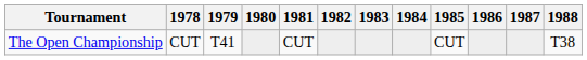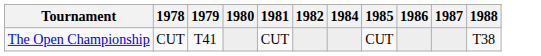 <table class="wikitable" style="font-size:95%;text-align:center;">
 <tr>
 <th>Tournament</th>
 <th>1978</th>
 <th>1979</th>
 <th>1980</th>
 <th>1981</th>
 <th>1982</th>
-<th>1983</th>
 <th>1984</th>
 <th>1985</th>
 <th>1986</th>
 <th>1987</th>
 <th>1988</th>
 </tr>
 <tr>
 <td align=left><a href='#'>The Open Championship</a></td>
 <td>CUT</td>
 <td>T41</td>
 <td style="background:#eeeeee;"></td>
 <td>CUT</td>
 <td style="background:#eeeeee;"></td>
 <td style="background:#eeeeee;"></td>
-<td style="background:#eeeeee;"></td>
 <td>CUT</td>
 <td style="background:#eeeeee;"></td>
 <td style="background:#eeeeee;"></td>
 <td>T38</td>
 </tr>
 </table>
